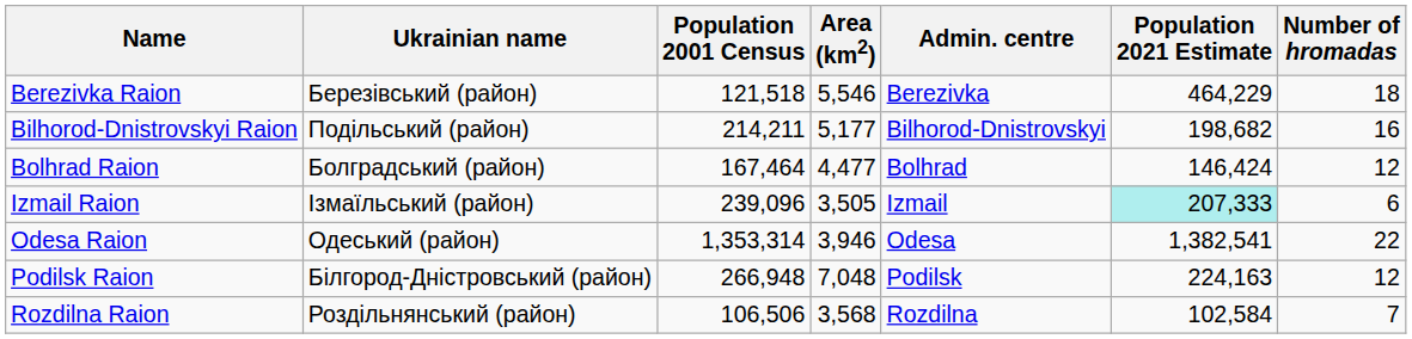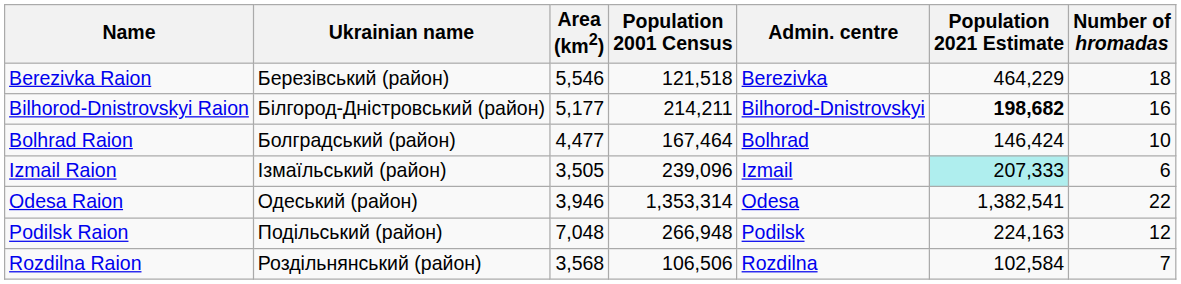 <table class="sortable wikitable">
 <tr>
 <th>Name</th>
 <th>Ukrainian name</th>
+<th>Area <br>(km<sup>2</sup>)</th>
 <th>Population <br> 2001 Census</th>
-<th>Area <br>(km<sup>2</sup>)</th>
 <th>Admin. centre</th>
 <th>Population <br> 2021 Estimate</th>
 <th>Number of <br> <em>hromadas</em></th>
 </tr>
 <tr>
 <td><a href='#'>Berezivka Raion</a></td>
 <td>Березівський (район)</td>
+<td align="right">5,546</td>
 <td align="right">121,518</td>
-<td align="right">5,546</td>
 <td><a href='#'>Berezivka</a></td>
 <td align="right">464,229</td>
 <td align="right">18</td>
 </tr>
 <tr>
 <td><a href='#'>Bilhorod-Dnistrovskyi Raion</a></td>
-<td>Подільський (район)</td>
+<td>Білгород-Дністровський (район)</td>
+<td align="right">5,177</td>
 <td align="right">214,211</td>
-<td align="right">5,177</td>
 <td><a href='#'>Bilhorod-Dnistrovskyi</a></td>
-<td align="right">198,682</td>
+<td align="right"><strong>198,682</strong></td>
 <td align="right">16</td>
 </tr>
 <tr>
 <td><a href='#'>Bolhrad Raion</a></td>
 <td>Болградський (район)</td>
+<td align="right">4,477</td>
 <td align="right">167,464</td>
-<td align="right">4,477</td>
 <td><a href='#'>Bolhrad</a></td>
 <td align="right">146,424</td>
-<td align="right">12</td>
+<td align="right">10</td>
 </tr>
 <tr>
 <td><a href='#'>Izmail Raion</a></td>
 <td>Ізмаїльський (район)</td>
+<td align="right">3,505</td>
 <td align="right">239,096</td>
-<td align="right">3,505</td>
 <td><a href='#'>Izmail</a></td>
 <td align="right" style="background: paleturquoise;">207,333</td>
 <td align="right">6</td>
 </tr>
 <tr>
 <td><a href='#'>Odesa Raion</a></td>
 <td>Одеський (район)</td>
+<td align="right">3,946</td>
 <td align="right">1,353,314</td>
-<td align="right">3,946</td>
 <td><a href='#'>Odesa</a></td>
 <td align="right">1,382,541</td>
 <td align="right">22</td>
 </tr>
 <tr>
 <td><a href='#'>Podilsk Raion</a></td>
-<td>Білгород-Дністровський (район)</td>
+<td>Подільський (район)</td>
+<td align="right">7,048</td>
 <td align="right">266,948</td>
-<td align="right">7,048</td>
 <td><a href='#'>Podilsk</a></td>
 <td align="right">224,163</td>
 <td align="right">12</td>
 </tr>
 <tr>
 <td><a href='#'>Rozdilna Raion</a></td>
 <td>Роздільнянський (район)</td>
+<td align="right">3,568</td>
 <td align="right">106,506</td>
-<td align="right">3,568</td>
 <td><a href='#'>Rozdilna</a></td>
 <td align="right">102,584</td>
 <td align="right">7</td>
 </tr>
 </table>
